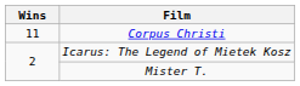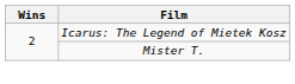 <table class="wikitable plainrowheaders" style="text-align: center;">
 <tr>
 <th scope="col" style="width:55px;">Wins</th>
 <th scope="col">Film</th>
-</tr>
-<tr>
-<td scope="row">11</td>
-<td><em><a href='#'>Corpus Christi</a></em></td>
 </tr>
 <tr>
 <td scope="row" rowspan="2">2</td>
 <td><em>Icarus: The Legend of Mietek Kosz</em></td>
 </tr>
 <tr>
 <td><em>Mister T.</em></td>
 </tr>
 </table>
